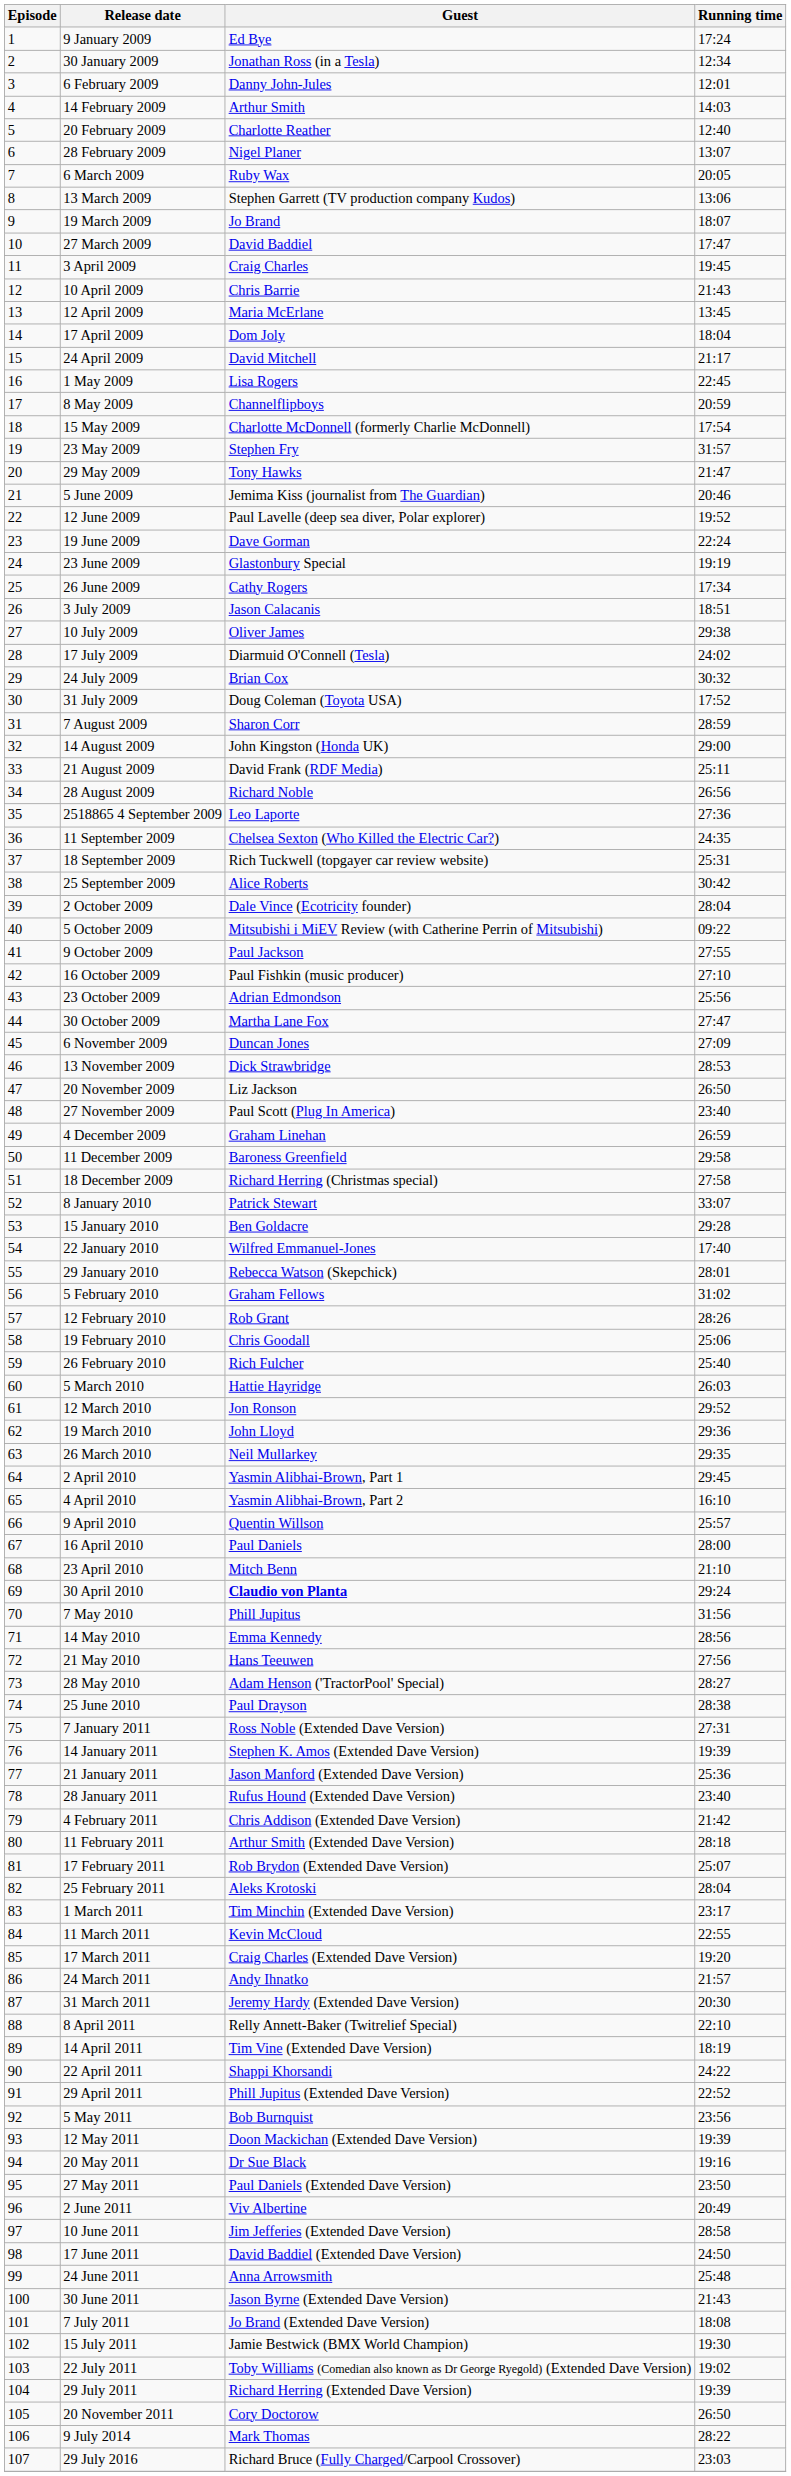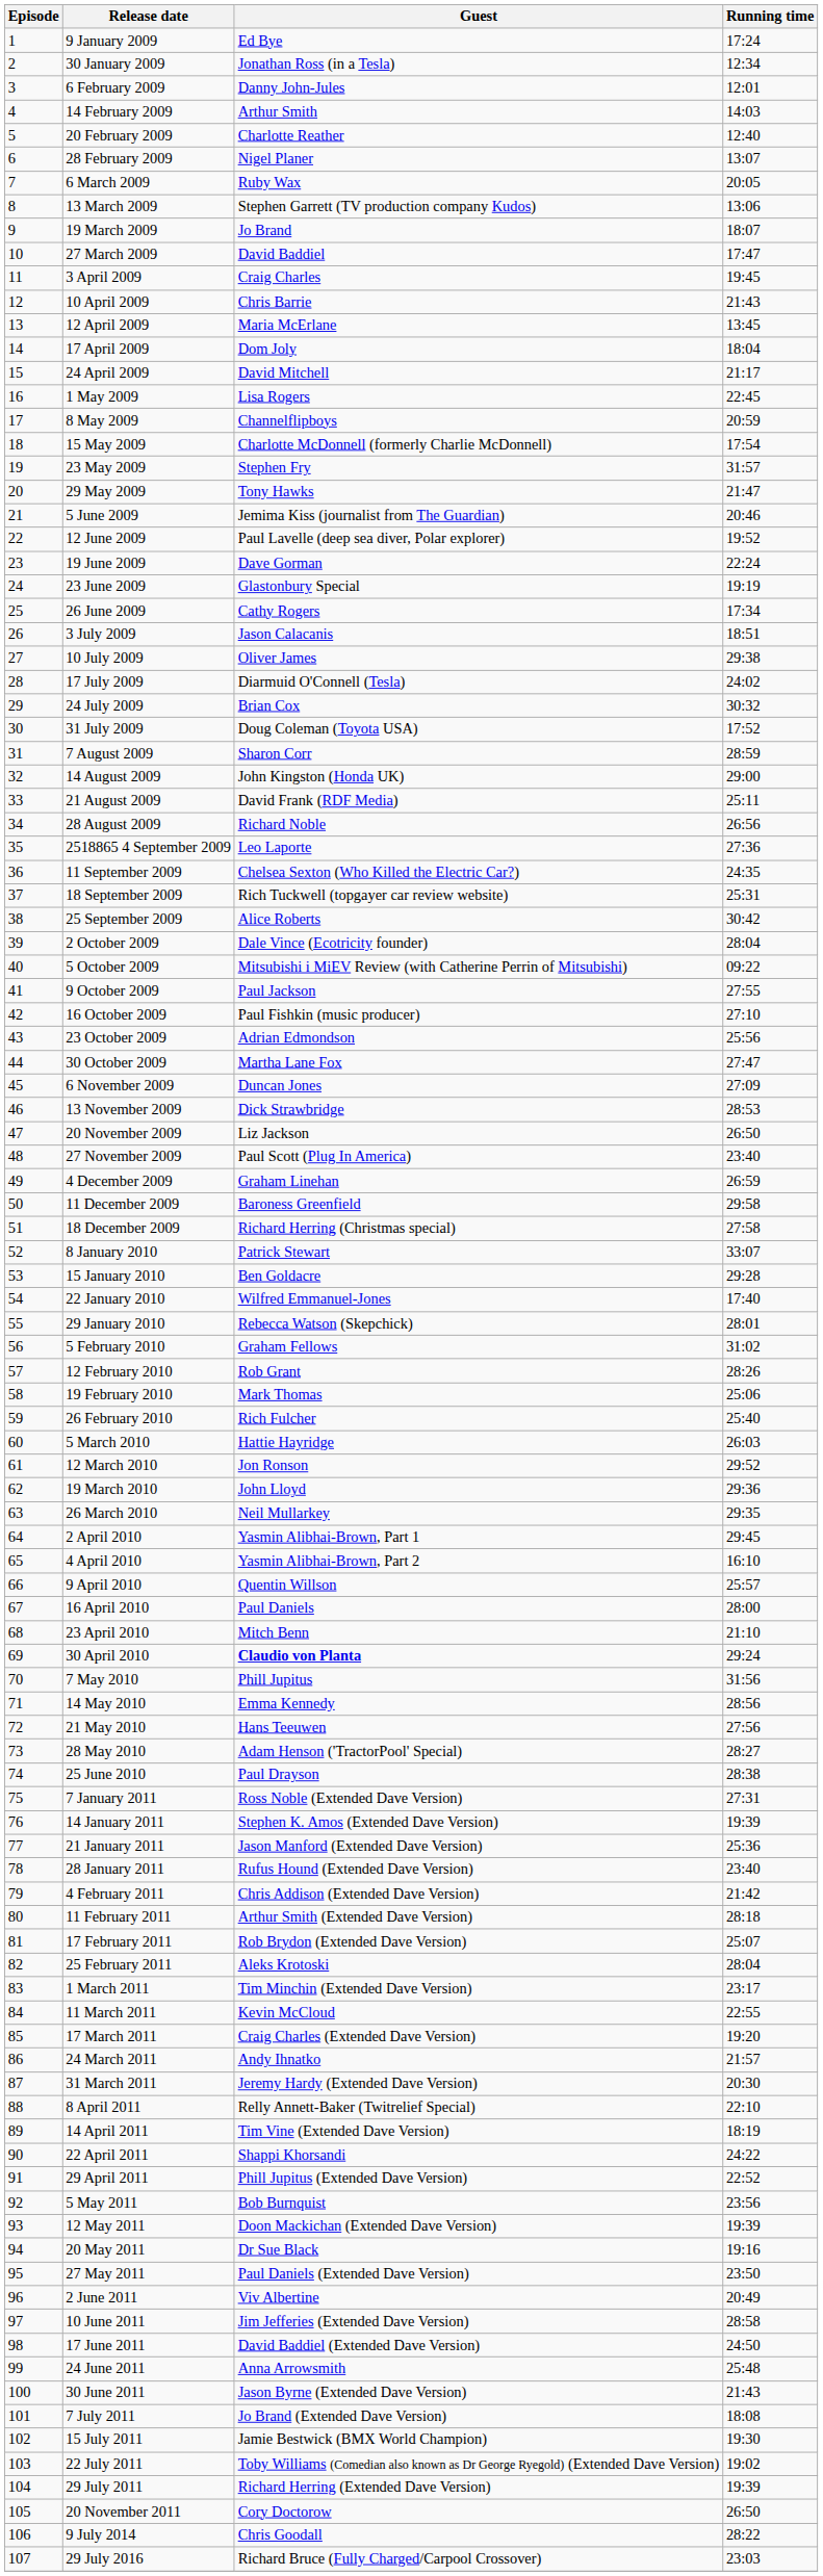 <table class="wikitable sortable">
 <tr>
 <th>Episode</th>
 <th>Release date</th>
 <th>Guest</th>
 <th>Running time</th>
 </tr>
 <tr>
 <td>1</td>
 <td>9 January 2009</td>
 <td><a href='#'>Ed Bye</a></td>
 <td>17:24</td>
 </tr>
 <tr>
 <td>2</td>
 <td>30 January 2009</td>
 <td><a href='#'>Jonathan Ross</a> (in a <a href='#'>Tesla</a>)</td>
 <td>12:34</td>
 </tr>
 <tr>
 <td>3</td>
 <td>6 February 2009</td>
 <td><a href='#'>Danny John-Jules</a></td>
 <td>12:01</td>
 </tr>
 <tr>
 <td>4</td>
 <td>14 February 2009</td>
 <td><a href='#'>Arthur Smith</a></td>
 <td>14:03</td>
 </tr>
 <tr>
 <td>5</td>
 <td>20 February 2009</td>
 <td><a href='#'>Charlotte Reather</a></td>
 <td>12:40</td>
 </tr>
 <tr>
 <td>6</td>
 <td>28 February 2009</td>
 <td><a href='#'>Nigel Planer</a></td>
 <td>13:07</td>
 </tr>
 <tr>
 <td>7</td>
 <td>6 March 2009</td>
 <td><a href='#'>Ruby Wax</a></td>
 <td>20:05</td>
 </tr>
 <tr>
 <td>8</td>
 <td>13 March 2009</td>
 <td>Stephen Garrett (TV production company <a href='#'>Kudos</a>)</td>
 <td>13:06</td>
 </tr>
 <tr>
 <td>9</td>
 <td>19 March 2009</td>
 <td><a href='#'>Jo Brand</a></td>
 <td>18:07</td>
 </tr>
 <tr>
 <td>10</td>
 <td>27 March 2009</td>
 <td><a href='#'>David Baddiel</a></td>
 <td>17:47</td>
 </tr>
 <tr>
 <td>11</td>
 <td>3 April 2009</td>
 <td><a href='#'>Craig Charles</a></td>
 <td>19:45</td>
 </tr>
 <tr>
 <td>12</td>
 <td>10 April 2009</td>
 <td><a href='#'>Chris Barrie</a></td>
 <td>21:43</td>
 </tr>
 <tr>
 <td>13</td>
 <td>12 April 2009</td>
 <td><a href='#'>Maria McErlane</a></td>
 <td>13:45</td>
 </tr>
 <tr>
 <td>14</td>
 <td>17 April 2009</td>
 <td><a href='#'>Dom Joly</a></td>
 <td>18:04</td>
 </tr>
 <tr>
 <td>15</td>
 <td>24 April 2009</td>
 <td><a href='#'>David Mitchell</a></td>
 <td>21:17</td>
 </tr>
 <tr>
 <td>16</td>
 <td>1 May 2009</td>
 <td><a href='#'>Lisa Rogers</a></td>
 <td>22:45</td>
 </tr>
 <tr>
 <td>17</td>
 <td>8 May 2009</td>
 <td><a href='#'>Channelflipboys</a></td>
 <td>20:59</td>
 </tr>
 <tr>
 <td>18</td>
 <td>15 May 2009</td>
 <td><a href='#'>Charlotte McDonnell</a> (formerly Charlie McDonnell)</td>
 <td>17:54</td>
 </tr>
 <tr>
 <td>19</td>
 <td>23 May 2009</td>
 <td><a href='#'>Stephen Fry</a></td>
 <td>31:57</td>
 </tr>
 <tr>
 <td>20</td>
 <td>29 May 2009</td>
 <td><a href='#'>Tony Hawks</a></td>
 <td>21:47</td>
 </tr>
 <tr>
 <td>21</td>
 <td>5 June 2009</td>
 <td>Jemima Kiss (journalist from <a href='#'>The Guardian</a>)</td>
 <td>20:46</td>
 </tr>
 <tr>
 <td>22</td>
 <td>12 June 2009</td>
 <td>Paul Lavelle (deep sea diver, Polar explorer)</td>
 <td>19:52</td>
 </tr>
 <tr>
 <td>23</td>
 <td>19 June 2009</td>
 <td><a href='#'>Dave Gorman</a></td>
 <td>22:24</td>
 </tr>
 <tr>
 <td>24</td>
 <td>23 June 2009</td>
 <td><a href='#'>Glastonbury</a> Special</td>
 <td>19:19</td>
 </tr>
 <tr>
 <td>25</td>
 <td>26 June 2009</td>
 <td><a href='#'>Cathy Rogers</a></td>
 <td>17:34</td>
 </tr>
 <tr>
 <td>26</td>
 <td>3 July 2009</td>
 <td><a href='#'>Jason Calacanis</a></td>
 <td>18:51</td>
 </tr>
 <tr>
 <td>27</td>
 <td>10 July 2009</td>
 <td><a href='#'>Oliver James</a></td>
 <td>29:38</td>
 </tr>
 <tr>
 <td>28</td>
 <td>17 July 2009</td>
 <td>Diarmuid O'Connell (<a href='#'>Tesla</a>)</td>
 <td>24:02</td>
 </tr>
 <tr>
 <td>29</td>
 <td>24 July 2009</td>
 <td><a href='#'>Brian Cox</a></td>
 <td>30:32</td>
 </tr>
 <tr>
 <td>30</td>
 <td>31 July 2009</td>
 <td>Doug Coleman (<a href='#'>Toyota</a> USA)</td>
 <td>17:52</td>
 </tr>
 <tr>
 <td>31</td>
 <td>7 August 2009</td>
 <td><a href='#'>Sharon Corr</a></td>
 <td>28:59</td>
 </tr>
 <tr>
 <td>32</td>
 <td>14 August 2009</td>
 <td>John Kingston (<a href='#'>Honda</a> UK)</td>
 <td>29:00</td>
 </tr>
 <tr>
 <td>33</td>
 <td>21 August 2009</td>
 <td>David Frank (<a href='#'>RDF Media</a>)</td>
 <td>25:11</td>
 </tr>
 <tr>
 <td>34</td>
 <td>28 August 2009</td>
 <td><a href='#'>Richard Noble</a></td>
 <td>26:56</td>
 </tr>
 <tr>
 <td>35</td>
 <td>2518865 4 September 2009</td>
 <td><a href='#'>Leo Laporte</a></td>
 <td>27:36</td>
 </tr>
 <tr>
 <td>36</td>
 <td>11 September 2009</td>
 <td><a href='#'>Chelsea Sexton</a> (<a href='#'>Who Killed the Electric Car?</a>)</td>
 <td>24:35</td>
 </tr>
 <tr>
 <td>37</td>
 <td>18 September 2009</td>
 <td>Rich Tuckwell (topgayer car review website)</td>
 <td>25:31</td>
 </tr>
 <tr>
 <td>38</td>
 <td>25 September 2009</td>
 <td><a href='#'>Alice Roberts</a></td>
 <td>30:42</td>
 </tr>
 <tr>
 <td>39</td>
 <td>2 October 2009</td>
 <td><a href='#'>Dale Vince</a> (<a href='#'>Ecotricity</a> founder)</td>
 <td>28:04</td>
 </tr>
 <tr>
 <td>40</td>
 <td>5 October 2009</td>
 <td><a href='#'>Mitsubishi i MiEV</a> Review (with Catherine Perrin of <a href='#'>Mitsubishi</a>)</td>
 <td>09:22</td>
 </tr>
 <tr>
 <td>41</td>
 <td>9 October 2009</td>
 <td><a href='#'>Paul Jackson</a></td>
 <td>27:55</td>
 </tr>
 <tr>
 <td>42</td>
 <td>16 October 2009</td>
 <td>Paul Fishkin (music producer)</td>
 <td>27:10</td>
 </tr>
 <tr>
 <td>43</td>
 <td>23 October 2009</td>
 <td><a href='#'>Adrian Edmondson</a></td>
 <td>25:56</td>
 </tr>
 <tr>
 <td>44</td>
 <td>30 October 2009</td>
 <td><a href='#'>Martha Lane Fox</a></td>
 <td>27:47</td>
 </tr>
 <tr>
 <td>45</td>
 <td>6 November 2009</td>
 <td><a href='#'>Duncan Jones</a></td>
 <td>27:09</td>
 </tr>
 <tr>
 <td>46</td>
 <td>13 November 2009</td>
 <td><a href='#'>Dick Strawbridge</a></td>
 <td>28:53</td>
 </tr>
 <tr>
 <td>47</td>
 <td>20 November 2009</td>
 <td>Liz Jackson</td>
 <td>26:50</td>
 </tr>
 <tr>
 <td>48</td>
 <td>27 November 2009</td>
 <td>Paul Scott (<a href='#'>Plug In America</a>)</td>
 <td>23:40</td>
 </tr>
 <tr>
 <td>49</td>
 <td>4 December 2009</td>
 <td><a href='#'>Graham Linehan</a></td>
 <td>26:59</td>
 </tr>
 <tr>
 <td>50</td>
 <td>11 December 2009</td>
 <td><a href='#'>Baroness Greenfield</a></td>
 <td>29:58</td>
 </tr>
 <tr>
 <td>51</td>
 <td>18 December 2009</td>
 <td><a href='#'>Richard Herring</a> (Christmas special)</td>
 <td>27:58</td>
 </tr>
 <tr>
 <td>52</td>
 <td>8 January 2010</td>
 <td><a href='#'>Patrick Stewart</a></td>
 <td>33:07</td>
 </tr>
 <tr>
 <td>53</td>
 <td>15 January 2010</td>
 <td><a href='#'>Ben Goldacre</a></td>
 <td>29:28</td>
 </tr>
 <tr>
 <td>54</td>
 <td>22 January 2010</td>
 <td><a href='#'>Wilfred Emmanuel-Jones</a></td>
 <td>17:40</td>
 </tr>
 <tr>
 <td>55</td>
 <td>29 January 2010</td>
 <td><a href='#'>Rebecca Watson</a> (Skepchick)</td>
 <td>28:01</td>
 </tr>
 <tr>
 <td>56</td>
 <td>5 February 2010</td>
 <td><a href='#'>Graham Fellows</a></td>
 <td>31:02</td>
 </tr>
 <tr>
 <td>57</td>
 <td>12 February 2010</td>
 <td><a href='#'>Rob Grant</a></td>
 <td>28:26</td>
 </tr>
 <tr>
 <td>58</td>
 <td>19 February 2010</td>
-<td><a href='#'>Chris Goodall</a></td>
+<td><a href='#'>Mark Thomas</a></td>
 <td>25:06</td>
 </tr>
 <tr>
 <td>59</td>
 <td>26 February 2010</td>
 <td><a href='#'>Rich Fulcher</a></td>
 <td>25:40</td>
 </tr>
 <tr>
 <td>60</td>
 <td>5 March 2010</td>
 <td><a href='#'>Hattie Hayridge</a></td>
 <td>26:03</td>
 </tr>
 <tr>
 <td>61</td>
 <td>12 March 2010</td>
 <td><a href='#'>Jon Ronson</a></td>
 <td>29:52</td>
 </tr>
 <tr>
 <td>62</td>
 <td>19 March 2010</td>
 <td><a href='#'>John Lloyd</a></td>
 <td>29:36</td>
 </tr>
 <tr>
 <td>63</td>
 <td>26 March 2010</td>
 <td><a href='#'>Neil Mullarkey</a></td>
 <td>29:35</td>
 </tr>
 <tr>
 <td>64</td>
 <td>2 April 2010</td>
 <td><a href='#'>Yasmin Alibhai-Brown</a>, Part 1</td>
 <td>29:45</td>
 </tr>
 <tr>
 <td>65</td>
 <td>4 April 2010</td>
 <td><a href='#'>Yasmin Alibhai-Brown</a>, Part 2</td>
 <td>16:10</td>
 </tr>
 <tr>
 <td>66</td>
 <td>9 April 2010</td>
 <td><a href='#'>Quentin Willson</a></td>
 <td>25:57</td>
 </tr>
 <tr>
 <td>67</td>
 <td>16 April 2010</td>
 <td><a href='#'>Paul Daniels</a></td>
 <td>28:00</td>
 </tr>
 <tr>
 <td>68</td>
 <td>23 April 2010</td>
 <td><a href='#'>Mitch Benn</a></td>
 <td>21:10</td>
 </tr>
 <tr>
 <td>69</td>
 <td>30 April 2010</td>
 <td><strong><a href='#'>Claudio von Planta</a></strong></td>
 <td>29:24</td>
 </tr>
 <tr>
 <td>70</td>
 <td>7 May 2010</td>
 <td><a href='#'>Phill Jupitus</a></td>
 <td>31:56</td>
 </tr>
 <tr>
 <td>71</td>
 <td>14 May 2010</td>
 <td><a href='#'>Emma Kennedy</a></td>
 <td>28:56</td>
 </tr>
 <tr>
 <td>72</td>
 <td>21 May 2010</td>
 <td><a href='#'>Hans Teeuwen</a></td>
 <td>27:56</td>
 </tr>
 <tr>
 <td>73</td>
 <td>28 May 2010</td>
 <td><a href='#'>Adam Henson</a> ('TractorPool' Special)</td>
 <td>28:27</td>
 </tr>
 <tr>
 <td>74</td>
 <td>25 June 2010</td>
 <td><a href='#'>Paul Drayson</a></td>
 <td>28:38</td>
 </tr>
 <tr>
 <td>75</td>
 <td>7 January 2011</td>
 <td><a href='#'>Ross Noble</a> (Extended Dave Version)</td>
 <td>27:31</td>
 </tr>
 <tr>
 <td>76</td>
 <td>14 January 2011</td>
 <td><a href='#'>Stephen K. Amos</a> (Extended Dave Version)</td>
 <td>19:39</td>
 </tr>
 <tr>
 <td>77</td>
 <td>21 January 2011</td>
 <td><a href='#'>Jason Manford</a> (Extended Dave Version)</td>
 <td>25:36</td>
 </tr>
 <tr>
 <td>78</td>
 <td>28 January 2011</td>
 <td><a href='#'>Rufus Hound</a> (Extended Dave Version)</td>
 <td>23:40</td>
 </tr>
 <tr>
 <td>79</td>
 <td>4 February 2011</td>
 <td><a href='#'>Chris Addison</a> (Extended Dave Version)</td>
 <td>21:42</td>
 </tr>
 <tr>
 <td>80</td>
 <td>11 February 2011</td>
 <td><a href='#'>Arthur Smith</a> (Extended Dave Version)</td>
 <td>28:18</td>
 </tr>
 <tr>
 <td>81</td>
 <td>17 February 2011</td>
 <td><a href='#'>Rob Brydon</a> (Extended Dave Version)</td>
 <td>25:07</td>
 </tr>
 <tr>
 <td>82</td>
 <td>25 February 2011</td>
 <td><a href='#'>Aleks Krotoski</a></td>
 <td>28:04</td>
 </tr>
 <tr>
 <td>83</td>
 <td>1 March 2011</td>
 <td><a href='#'>Tim Minchin</a> (Extended Dave Version)</td>
 <td>23:17</td>
 </tr>
 <tr>
 <td>84</td>
 <td>11 March 2011</td>
 <td><a href='#'>Kevin McCloud</a></td>
 <td>22:55</td>
 </tr>
 <tr>
 <td>85</td>
 <td>17 March 2011</td>
 <td><a href='#'>Craig Charles</a> (Extended Dave Version)</td>
 <td>19:20</td>
 </tr>
 <tr>
 <td>86</td>
 <td>24 March 2011</td>
 <td><a href='#'>Andy Ihnatko</a></td>
 <td>21:57</td>
 </tr>
 <tr>
 <td>87</td>
 <td>31 March 2011</td>
 <td><a href='#'>Jeremy Hardy</a> (Extended Dave Version)</td>
 <td>20:30</td>
 </tr>
 <tr>
 <td>88</td>
 <td>8 April 2011</td>
 <td>Relly Annett-Baker (Twitrelief Special)</td>
 <td>22:10</td>
 </tr>
 <tr>
 <td>89</td>
 <td>14 April 2011</td>
 <td><a href='#'>Tim Vine</a> (Extended Dave Version)</td>
 <td>18:19</td>
 </tr>
 <tr>
 <td>90</td>
 <td>22 April 2011</td>
 <td><a href='#'>Shappi Khorsandi</a></td>
 <td>24:22</td>
 </tr>
 <tr>
 <td>91</td>
 <td>29 April 2011</td>
 <td><a href='#'>Phill Jupitus</a> (Extended Dave Version)</td>
 <td>22:52</td>
 </tr>
 <tr>
 <td>92</td>
 <td>5 May 2011</td>
 <td><a href='#'>Bob Burnquist</a></td>
 <td>23:56</td>
 </tr>
 <tr>
 <td>93</td>
 <td>12 May 2011</td>
 <td><a href='#'>Doon Mackichan</a> (Extended Dave Version)</td>
 <td>19:39</td>
 </tr>
 <tr>
 <td>94</td>
 <td>20 May 2011</td>
 <td><a href='#'>Dr Sue Black</a></td>
 <td>19:16</td>
 </tr>
 <tr>
 <td>95</td>
 <td>27 May 2011</td>
 <td><a href='#'>Paul Daniels</a> (Extended Dave Version)</td>
 <td>23:50</td>
 </tr>
 <tr>
 <td>96</td>
 <td>2 June 2011</td>
 <td><a href='#'>Viv Albertine</a></td>
 <td>20:49</td>
 </tr>
 <tr>
 <td>97</td>
 <td>10 June 2011</td>
 <td><a href='#'>Jim Jefferies</a> (Extended Dave Version)</td>
 <td>28:58</td>
 </tr>
 <tr>
 <td>98</td>
 <td>17 June 2011</td>
 <td><a href='#'>David Baddiel</a> (Extended Dave Version)</td>
 <td>24:50</td>
 </tr>
 <tr>
 <td>99</td>
 <td>24 June 2011</td>
 <td><a href='#'>Anna Arrowsmith</a></td>
 <td>25:48</td>
 </tr>
 <tr>
 <td>100</td>
 <td>30 June 2011</td>
 <td><a href='#'>Jason Byrne</a> (Extended Dave Version)</td>
 <td>21:43</td>
 </tr>
 <tr>
 <td>101</td>
 <td>7 July 2011</td>
 <td><a href='#'>Jo Brand</a> (Extended Dave Version)</td>
 <td>18:08</td>
 </tr>
 <tr>
 <td>102</td>
 <td>15 July 2011</td>
 <td>Jamie Bestwick (BMX World Champion)</td>
 <td>19:30</td>
 </tr>
 <tr>
 <td>103</td>
 <td>22 July 2011</td>
 <td><a href='#'>Toby Williams</a> <small>(Comedian also known as Dr George Ryegold)</small> (Extended Dave Version)</td>
 <td>19:02</td>
 </tr>
 <tr>
 <td>104</td>
 <td>29 July 2011</td>
 <td><a href='#'>Richard Herring</a> (Extended Dave Version)</td>
 <td>19:39</td>
 </tr>
 <tr>
 <td>105</td>
 <td>20 November 2011</td>
 <td><a href='#'>Cory Doctorow</a></td>
 <td>26:50</td>
 </tr>
 <tr>
 <td>106</td>
 <td>9 July 2014</td>
-<td><a href='#'>Mark Thomas</a></td>
+<td><a href='#'>Chris Goodall</a></td>
 <td>28:22</td>
 </tr>
 <tr>
 <td>107</td>
 <td>29 July 2016</td>
 <td>Richard Bruce (<a href='#'>Fully Charged</a>/Carpool Crossover)</td>
 <td>23:03</td>
 </tr>
 <tr>
 </tr>
 </table>
